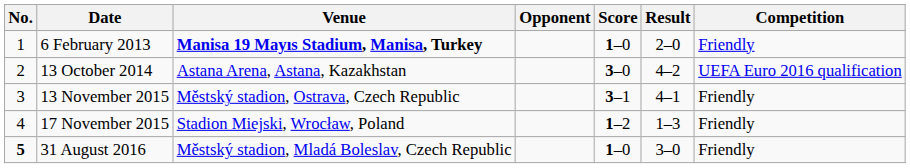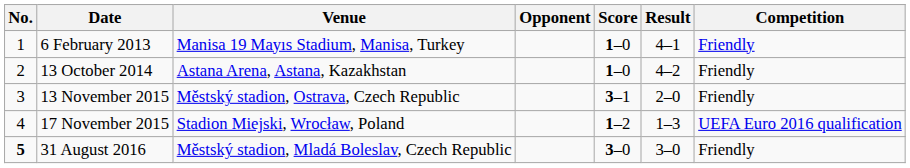 <table class="wikitable sortable">
 <tr>
 <th scope="col">No.</th>
 <th scope="col">Date</th>
 <th scope="col">Venue</th>
 <th scope="col">Opponent</th>
 <th scope="col">Score</th>
 <th scope="col">Result</th>
 <th scope="col">Competition</th>
 </tr>
 <tr>
 <td align="center">1</td>
 <td>6 February 2013</td>
-<td><strong><a href='#'>Manisa 19 Mayıs Stadium</a>, <a href='#'>Manisa</a>, Turkey</strong></td>
+<td><a href='#'>Manisa 19 Mayıs Stadium</a>, <a href='#'>Manisa</a>, Turkey</td>
 <td></td>
 <td align="center"><strong>1</strong>–0</td>
-<td align="center">2–0</td>
+<td align="center">4–1</td>
 <td><a href='#'>Friendly</a></td>
 </tr>
 <tr>
 <td align="center">2</td>
 <td>13 October 2014</td>
 <td><a href='#'>Astana Arena</a>, <a href='#'>Astana</a>, Kazakhstan</td>
 <td></td>
-<td align="center"><strong>3</strong>–0</td>
+<td align="center"><strong>1</strong>–0</td>
 <td align="center">4–2</td>
-<td><a href='#'>UEFA Euro 2016 qualification</a></td>
+<td>Friendly</td>
 </tr>
 <tr>
 <td align="center">3</td>
 <td>13 November 2015</td>
 <td><a href='#'>Městský stadion</a>, <a href='#'>Ostrava</a>, Czech Republic</td>
 <td></td>
 <td align="center"><strong>3</strong>–1</td>
-<td align="center">4–1</td>
+<td align="center">2–0</td>
 <td>Friendly</td>
 </tr>
 <tr>
 <td align="center">4</td>
 <td>17 November 2015</td>
 <td><a href='#'>Stadion Miejski</a>, <a href='#'>Wrocław</a>, Poland</td>
 <td></td>
 <td align="center"><strong>1</strong>–2</td>
 <td align="center">1–3</td>
-<td>Friendly</td>
+<td><a href='#'>UEFA Euro 2016 qualification</a></td>
 </tr>
 <tr>
 <td align="center"><strong>5</strong></td>
 <td>31 August 2016</td>
 <td><a href='#'>Městský stadion</a>, <a href='#'>Mladá Boleslav</a>, Czech Republic</td>
 <td></td>
-<td align="center"><strong>1</strong>–0</td>
+<td align="center"><strong>3</strong>–0</td>
 <td align="center">3–0</td>
 <td>Friendly</td>
 </tr>
 </table>
